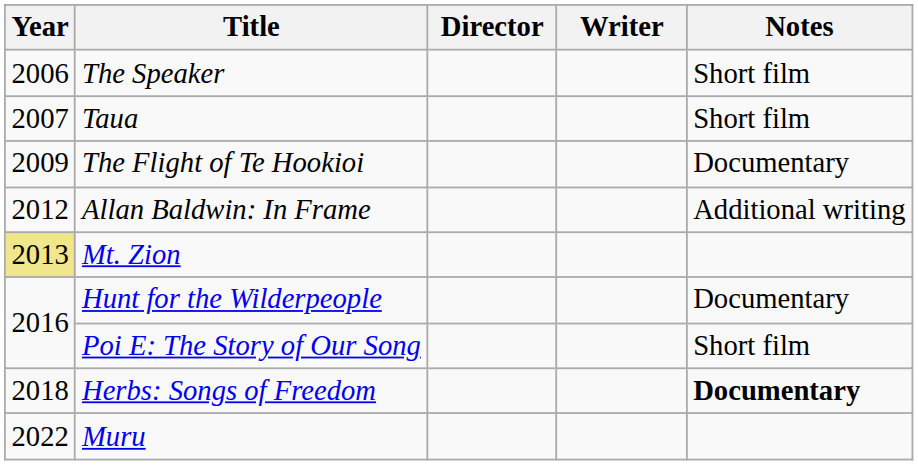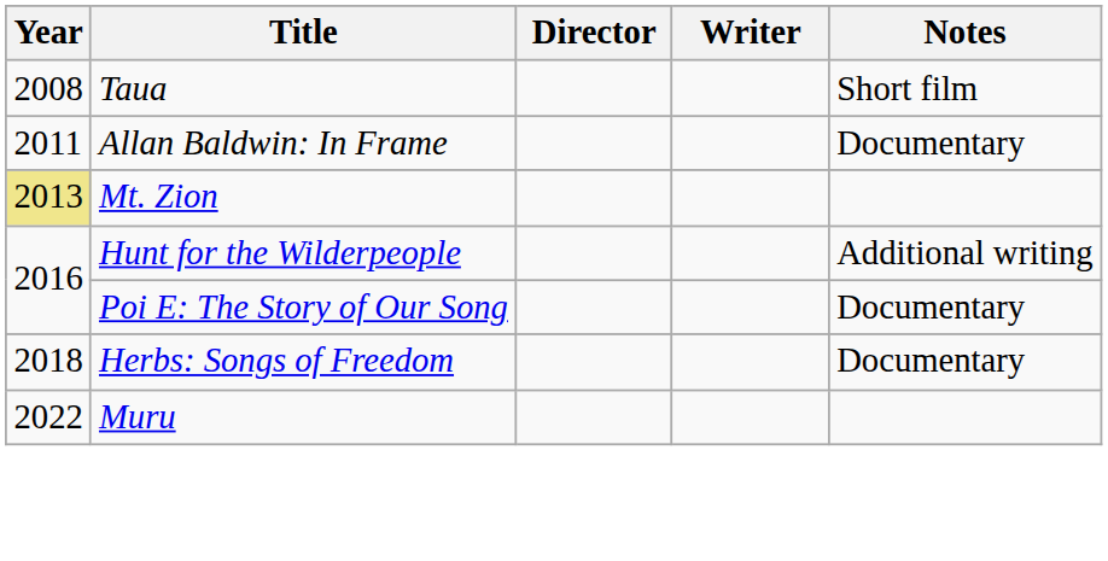 <table class="wikitable">
 <tr>
 <th>Year</th>
 <th>Title</th>
 <th width=65>Director</th>
 <th width=65>Writer</th>
 <th>Notes</th>
 </tr>
 <tr>
-<td>2006</td>
-<td><em>The Speaker</em></td>
-<td></td>
-<td></td>
-<td>Short film</td>
-</tr>
-<tr>
-<td>2007</td>
+<td>2008</td>
 <td><em>Taua</em></td>
 <td></td>
 <td></td>
 <td>Short film</td>
 </tr>
 <tr>
-<td>2009</td>
-<td><em>The Flight of Te Hookioi</em></td>
+<td>2011</td>
+<td><em>Allan Baldwin: In Frame</em></td>
 <td></td>
 <td></td>
 <td>Documentary</td>
-</tr>
-<tr>
-<td>2012</td>
-<td><em>Allan Baldwin: In Frame</em></td>
-<td></td>
-<td></td>
-<td>Additional writing</td>
 </tr>
 <tr>
 <td style="background: khaki;">2013</td>
 <td><em><a href='#'>Mt. Zion</a></em></td>
 <td></td>
 <td></td>
 <td></td>
 </tr>
 <tr>
 <td rowspan="2">2016</td>
 <td><em><a href='#'>Hunt for the Wilderpeople</a></em></td>
 <td></td>
 <td></td>
-<td>Documentary</td>
+<td>Additional writing</td>
 </tr>
 <tr>
 <td><em><a href='#'>Poi E: The Story of Our Song</a></em></td>
 <td></td>
 <td></td>
-<td>Short film</td>
+<td>Documentary</td>
 </tr>
 <tr>
 <td>2018</td>
 <td><em><a href='#'>Herbs: Songs of Freedom</a></em></td>
 <td></td>
 <td></td>
-<td><strong>Documentary</strong></td>
+<td>Documentary</td>
 </tr>
 <tr>
 <td>2022</td>
 <td><em><a href='#'>Muru</a></em></td>
 <td></td>
 <td></td>
 <td></td>
 </tr>
 </table>
